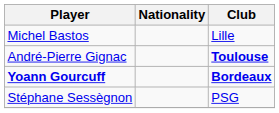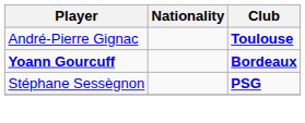 <table class="wikitable" style="font-size:95%">
 <tr>
 <th>Player</th>
 <th>Nationality</th>
 <th>Club</th>
-</tr>
-<tr --->
-<td><a href='#'>Michel Bastos</a></td>
-<td></td>
-<td><a href='#'>Lille</a></td>
 </tr>
 <tr>
 <td><a href='#'>André-Pierre Gignac</a></td>
 <td></td>
 <td><strong><a href='#'>Toulouse</a></strong></td>
 </tr>
 <tr>
 <td><strong><a href='#'>Yoann Gourcuff</a></strong></td>
 <td><strong></strong></td>
 <td><strong><a href='#'>Bordeaux</a></strong></td>
 </tr>
 <tr>
 <td><a href='#'>Stéphane Sessègnon</a></td>
 <td></td>
-<td><a href='#'>PSG</a></td>
+<td><strong><a href='#'>PSG</a></strong></td>
 </tr>
 <tr>
 </tr>
 </table>
